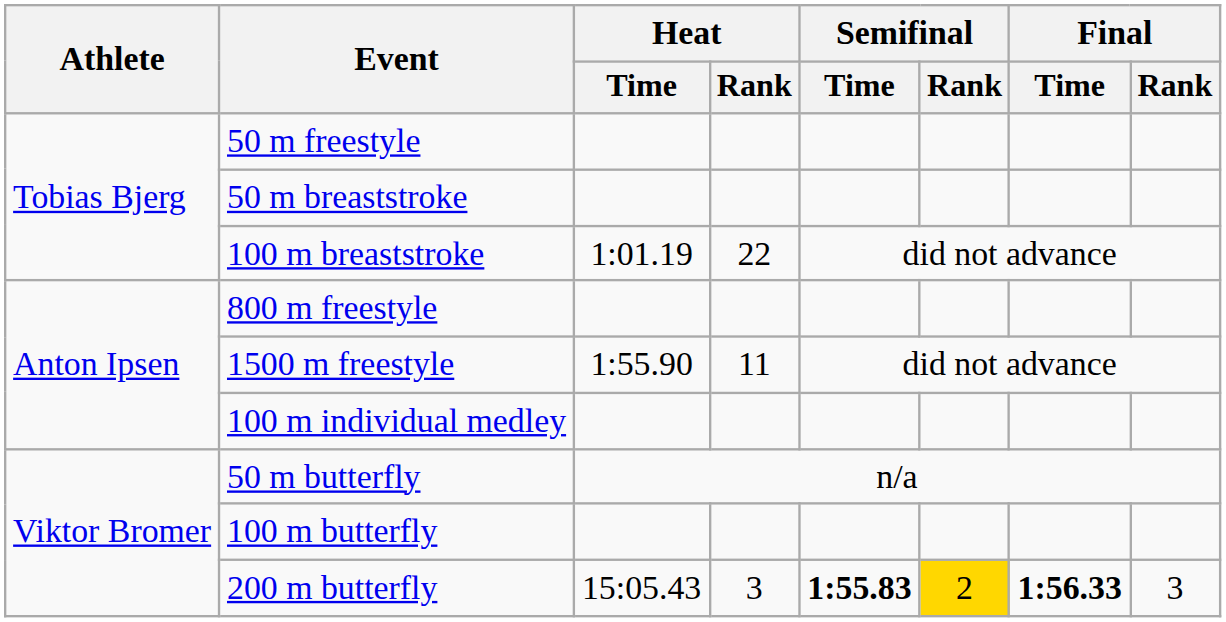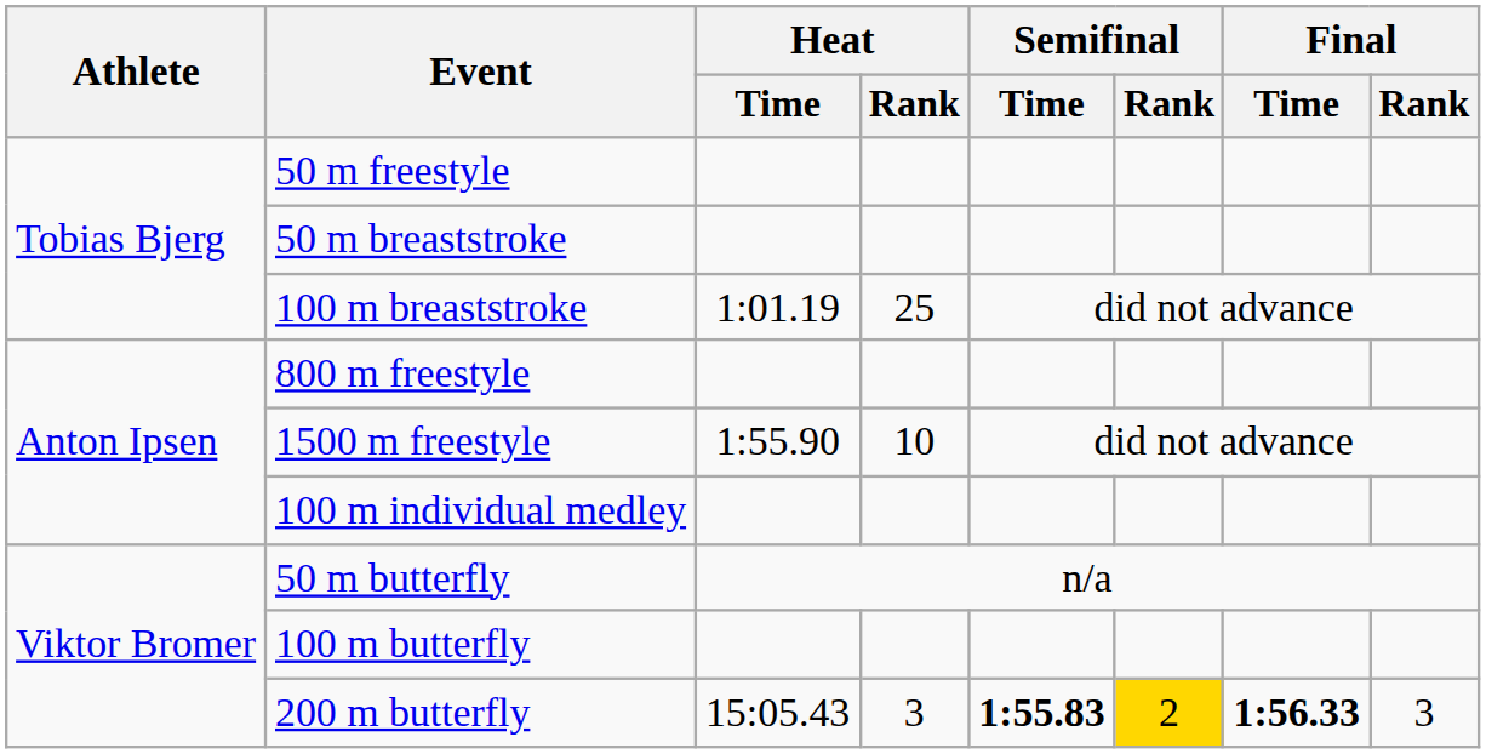 <table class=wikitable style="font-size:90%">
 <tr>
 <th rowspan="2">Athlete</th>
 <th rowspan="2">Event</th>
 <th colspan="2">Heat</th>
 <th colspan="2">Semifinal</th>
 <th colspan="2">Final</th>
 </tr>
 <tr style="font-size:95%">
 <th>Time</th>
 <th>Rank</th>
 <th>Time</th>
 <th>Rank</th>
 <th>Time</th>
 <th>Rank</th>
 </tr>
 <tr align=center>
 <td align=left rowspan=3><a href='#'>Tobias Bjerg</a></td>
 <td align=left><a href='#'>50 m freestyle</a></td>
 <td></td>
 <td></td>
 <td></td>
 <td></td>
 <td></td>
 <td></td>
 </tr>
 <tr align=center>
 <td align=left><a href='#'>50 m breaststroke</a></td>
 <td></td>
 <td></td>
 <td></td>
 <td></td>
 <td></td>
 <td></td>
 </tr>
 <tr align=center>
 <td align=left><a href='#'>100 m breaststroke</a></td>
 <td>1:01.19</td>
-<td>22</td>
+<td>25</td>
 <td colspan=4>did not advance</td>
 </tr>
 <tr align=center>
 <td align=left rowspan=3><a href='#'>Anton Ipsen</a></td>
 <td align=left><a href='#'>800 m freestyle</a></td>
 <td></td>
 <td></td>
 <td></td>
 <td></td>
 <td></td>
 <td></td>
 </tr>
 <tr align=center>
 <td align=left><a href='#'>1500 m freestyle</a></td>
 <td>1:55.90</td>
-<td>11</td>
+<td>10</td>
 <td colspan=4>did not advance</td>
 </tr>
 <tr align=center>
 <td align=left><a href='#'>100 m individual medley</a></td>
 <td></td>
 <td></td>
 <td></td>
 <td></td>
 <td></td>
 <td></td>
 </tr>
 <tr align=center>
 <td align=left rowspan=3><a href='#'>Viktor Bromer</a></td>
 <td align=left><a href='#'>50 m butterfly</a></td>
 <td colspan=6>n/a</td>
 </tr>
 <tr align=center>
 <td align=left><a href='#'>100 m butterfly</a></td>
 <td></td>
 <td></td>
 <td></td>
 <td></td>
 <td></td>
 <td></td>
 </tr>
 <tr align=center>
 <td align=left><a href='#'>200 m butterfly</a></td>
 <td>15:05.43</td>
 <td>3</td>
 <td><strong>1:55.83</strong></td>
 <td style="background: gold;">2</td>
 <td><strong>1:56.33</strong></td>
 <td>3</td>
 </tr>
 </table>
